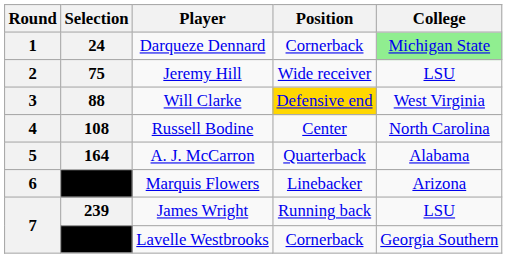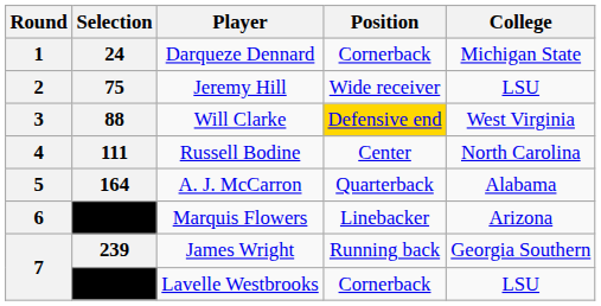 <table class="wikitable" style="font-size: 95%; text-align: center;">
 <tr>
 <th>Round</th>
 <th>Selection</th>
 <th>Player</th>
 <th>Position</th>
 <th>College</th>
 </tr>
 <tr>
 <th>1</th>
 <th>24</th>
 <td><a href='#'>Darqueze Dennard</a></td>
 <td><a href='#'>Cornerback</a></td>
-<td style="background: lightgreen;"><a href='#'>Michigan State</a></td>
+<td><a href='#'>Michigan State</a></td>
 </tr>
 <tr>
 <th>2</th>
 <th>75</th>
 <td><a href='#'>Jeremy Hill</a></td>
 <td><a href='#'>Wide receiver</a></td>
 <td><a href='#'>LSU</a></td>
 </tr>
 <tr>
 <th>3</th>
 <th>88</th>
 <td><a href='#'>Will Clarke</a></td>
 <td style="background: gold;"><a href='#'>Defensive end</a></td>
 <td><a href='#'>West Virginia</a></td>
 </tr>
 <tr>
 <th>4</th>
-<th>108</th>
+<th>111</th>
 <td><a href='#'>Russell Bodine</a></td>
 <td><a href='#'>Center</a></td>
 <td><a href='#'>North Carolina</a></td>
 </tr>
 <tr>
 <th>5</th>
 <th>164</th>
 <td><a href='#'>A. J. McCarron</a></td>
 <td><a href='#'>Quarterback</a></td>
 <td><a href='#'>Alabama</a></td>
 </tr>
 <tr>
 <th>6</th>
 <th style="background:black;"></th>
 <td><a href='#'>Marquis Flowers</a></td>
 <td><a href='#'>Linebacker</a></td>
 <td><a href='#'>Arizona</a></td>
 </tr>
 <tr>
 <th rowspan=2>7</th>
 <th>239</th>
 <td><a href='#'>James Wright</a></td>
 <td><a href='#'>Running back</a></td>
-<td><a href='#'>LSU</a></td>
+<td><a href='#'>Georgia Southern</a></td>
 </tr>
 <tr>
 <th style="background:black;"></th>
 <td><a href='#'>Lavelle Westbrooks</a></td>
 <td><a href='#'>Cornerback</a></td>
-<td><a href='#'>Georgia Southern</a></td>
+<td><a href='#'>LSU</a></td>
 </tr>
 </table>
